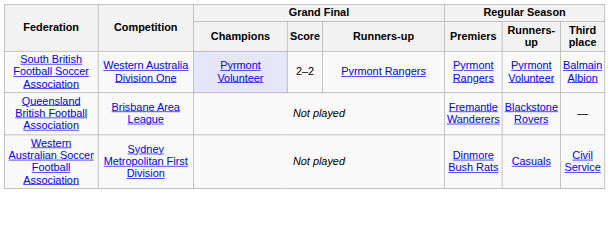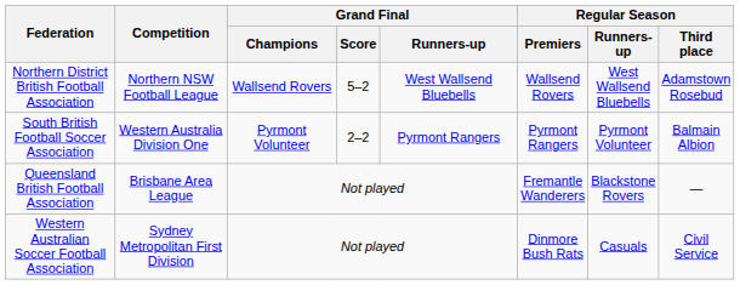 <table class="wikitable" width="100%">
 <tr>
 <th rowspan="2" style="width:10em">Federation</th>
 <th rowspan="2" style="width:10em">Competition</th>
 <th colspan="3" scope="col">Grand Final</th>
 <th colspan="3">Regular Season</th>
 </tr>
 <tr>
 <th style="width:10em">Champions</th>
 <th>Score</th>
 <th style="width:15em">Runners-up</th>
 <th>Premiers</th>
 <th>Runners-up</th>
 <th>Third place</th>
 </tr>
 <tr>
+<td align="center"><a href='#'>Northern District British Football Association</a></td>
+<td align="center"><a href='#'>Northern NSW Football League</a></td>
+<td align="center"><a href='#'>Wallsend Rovers</a></td>
+<td align="center">5–2</td>
+<td align="center"><a href='#'>West Wallsend Bluebells</a></td>
+<td align="center"><a href='#'>Wallsend Rovers</a></td>
+<td align="center"><a href='#'>West Wallsend Bluebells</a></td>
+<td align="center"><a href='#'>Adamstown Rosebud</a></td>
+</tr>
+<tr>
 <td align="center"><a href='#'>South British Football Soccer Association</a></td>
 <td align="center"><a href='#'>Western Australia Division One</a></td>
-<td align="center" style="background: lavender;"><a href='#'>Pyrmont Volunteer</a></td>
+<td align="center"><a href='#'>Pyrmont Volunteer</a></td>
 <td align="center">2–2</td>
 <td align="center"><a href='#'>Pyrmont Rangers</a></td>
 <td align="center"><a href='#'>Pyrmont Rangers</a></td>
 <td align="center"><a href='#'>Pyrmont Volunteer</a></td>
 <td align="center"><a href='#'>Balmain Albion</a></td>
 </tr>
 <tr>
 <td align="center"><a href='#'>Queensland British Football Association</a></td>
 <td align="center"><a href='#'>Brisbane Area League</a></td>
 <td colspan="3" align="center"><em>Not played</em></td>
 <td align="center"><a href='#'>Fremantle Wanderers</a></td>
 <td align="center"><a href='#'>Blackstone Rovers</a></td>
 <td align="center">—</td>
 </tr>
 <tr>
 <td align="center"><a href='#'>Western Australian Soccer Football Association</a></td>
 <td align="center"><a href='#'>Sydney Metropolitan First Division</a></td>
 <td colspan="3" align="center"><em>Not played</em></td>
 <td align="center"><a href='#'>Dinmore Bush Rats</a></td>
 <td align="center"><a href='#'>Casuals</a></td>
 <td align="center"><a href='#'>Civil Service</a></td>
 </tr>
 </table>
